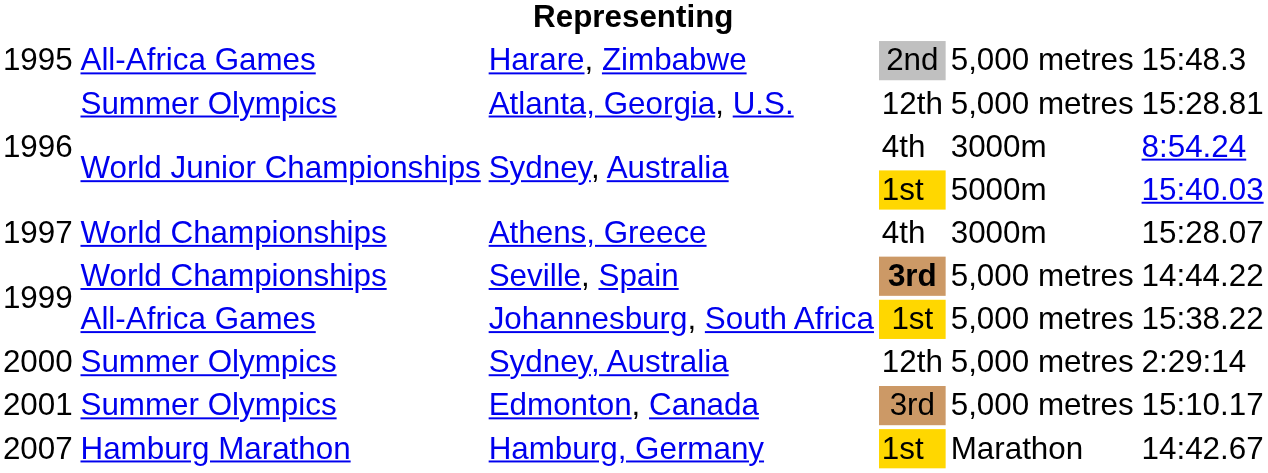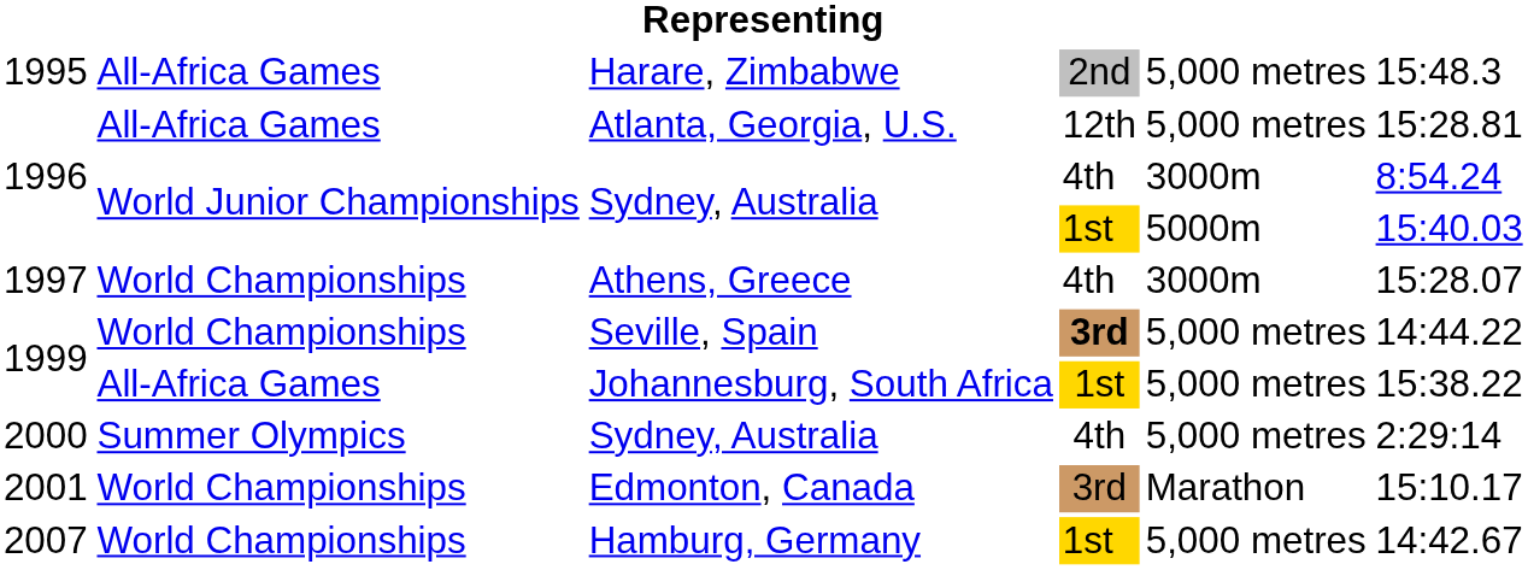 <table>
 <tr>
 <th colspan="6">Representing </th>
 </tr>
 <tr>
 <td>1995</td>
 <td><a href='#'>All-Africa Games</a></td>
 <td><a href='#'>Harare</a>, <a href='#'>Zimbabwe</a></td>
 <td bgcolor="silver" align="center">2nd</td>
 <td>5,000 metres</td>
 <td>15:48.3</td>
 </tr>
 <tr>
 <td rowspan=3>1996</td>
-<td><a href='#'>Summer Olympics</a></td>
+<td><a href='#'>All-Africa Games</a></td>
 <td><a href='#'>Atlanta, Georgia</a>, <a href='#'>U.S.</a></td>
 <td align="center">12th</td>
 <td>5,000 metres</td>
 <td>15:28.81</td>
 </tr>
 <tr>
 <td rowspan=2><a href='#'>World Junior Championships</a></td>
 <td rowspan=2><a href='#'>Sydney</a>, <a href='#'>Australia</a></td>
 <td>4th</td>
 <td>3000m</td>
 <td><a href='#'>8:54.24</a></td>
 </tr>
 <tr>
 <td bgcolor=gold>1st</td>
 <td>5000m</td>
 <td><a href='#'>15:40.03</a></td>
 </tr>
 <tr>
 <td>1997</td>
 <td><a href='#'>World Championships</a></td>
 <td><a href='#'>Athens, Greece</a></td>
 <td>4th</td>
 <td>3000m</td>
 <td>15:28.07</td>
 </tr>
 <tr>
 <td rowspan=2>1999</td>
 <td><a href='#'>World Championships</a></td>
 <td><a href='#'>Seville</a>, <a href='#'>Spain</a></td>
 <td bgcolor="CC9966" align="center"><strong>3rd</strong></td>
 <td>5,000 metres</td>
 <td>14:44.22</td>
 </tr>
 <tr>
 <td><a href='#'>All-Africa Games</a></td>
 <td><a href='#'>Johannesburg</a>, <a href='#'>South Africa</a></td>
 <td bgcolor="gold" align="center">1st</td>
 <td>5,000 metres</td>
 <td>15:38.22</td>
 </tr>
 <tr>
 <td>2000</td>
 <td><a href='#'>Summer Olympics</a></td>
 <td><a href='#'>Sydney, Australia</a></td>
-<td align="center">12th</td>
+<td align="center">4th</td>
 <td>5,000 metres</td>
 <td>2:29:14</td>
 </tr>
 <tr>
 <td>2001</td>
-<td><a href='#'>Summer Olympics</a></td>
+<td><a href='#'>World Championships</a></td>
 <td><a href='#'>Edmonton</a>, <a href='#'>Canada</a></td>
 <td bgcolor="CC9966" align="center">3rd</td>
-<td>5,000 metres</td>
+<td>Marathon</td>
 <td>15:10.17</td>
 </tr>
 <tr>
 <td>2007</td>
-<td><a href='#'>Hamburg Marathon</a></td>
+<td><a href='#'>World Championships</a></td>
 <td><a href='#'>Hamburg, Germany</a></td>
 <td bgcolor="gold">1st</td>
-<td>Marathon</td>
+<td>5,000 metres</td>
 <td>14:42.67</td>
 </tr>
 </table>
